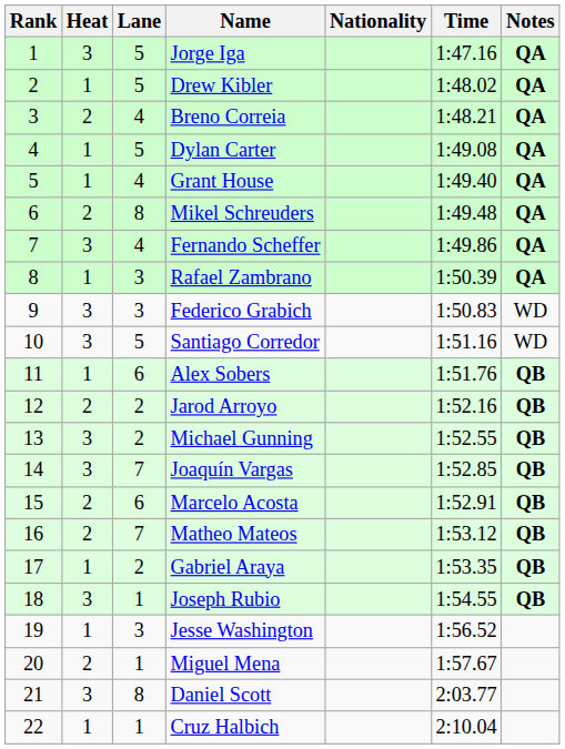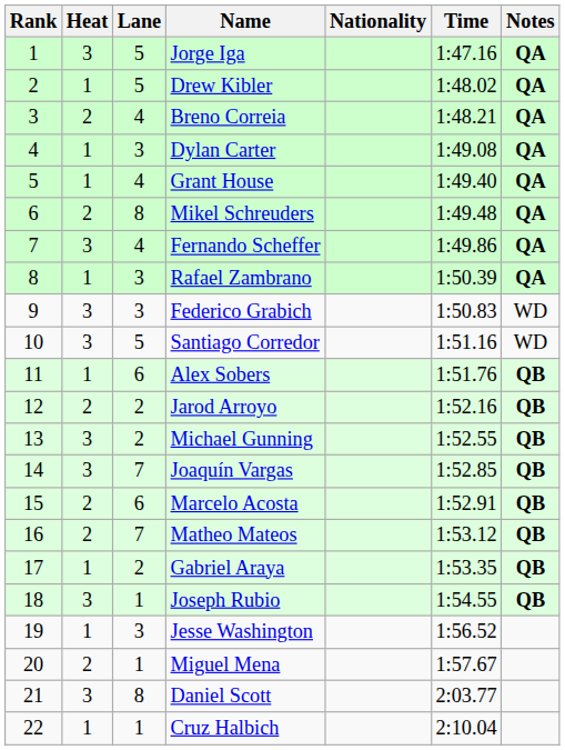 <table class="wikitable sortable" style="text-align:center">
 <tr>
 <th>Rank</th>
 <th>Heat</th>
 <th>Lane</th>
 <th>Name</th>
 <th>Nationality</th>
 <th>Time</th>
 <th>Notes</th>
 </tr>
 <tr bgcolor=ccffcc>
 <td>1</td>
 <td>3</td>
 <td>5</td>
 <td align=left><a href='#'>Jorge Iga</a></td>
 <td align=left></td>
 <td>1:47.16</td>
 <td><strong>QA</strong></td>
 </tr>
 <tr bgcolor=ccffcc>
 <td>2</td>
 <td>1</td>
 <td>5</td>
 <td align=left><a href='#'>Drew Kibler</a></td>
 <td align=left></td>
 <td>1:48.02</td>
 <td><strong>QA</strong></td>
 </tr>
 <tr bgcolor=ccffcc>
 <td>3</td>
 <td>2</td>
 <td>4</td>
 <td align=left><a href='#'>Breno Correia</a></td>
 <td align=left></td>
 <td>1:48.21</td>
 <td><strong>QA</strong></td>
 </tr>
 <tr bgcolor=ccffcc>
 <td>4</td>
 <td>1</td>
-<td>5</td>
+<td>3</td>
 <td align=left><a href='#'>Dylan Carter</a></td>
 <td align=left></td>
 <td>1:49.08</td>
 <td><strong>QA</strong></td>
 </tr>
 <tr bgcolor=ccffcc>
 <td>5</td>
 <td>1</td>
 <td>4</td>
 <td align=left><a href='#'>Grant House</a></td>
 <td align=left></td>
 <td>1:49.40</td>
 <td><strong>QA</strong></td>
 </tr>
 <tr bgcolor=ccffcc>
 <td>6</td>
 <td>2</td>
 <td>8</td>
 <td align=left><a href='#'>Mikel Schreuders</a></td>
 <td align=left></td>
 <td>1:49.48</td>
 <td><strong>QA</strong></td>
 </tr>
 <tr bgcolor=ccffcc>
 <td>7</td>
 <td>3</td>
 <td>4</td>
 <td align=left><a href='#'>Fernando Scheffer</a></td>
 <td align=left></td>
 <td>1:49.86</td>
 <td><strong>QA</strong></td>
 </tr>
 <tr bgcolor=ccffcc>
 <td>8</td>
 <td>1</td>
 <td>3</td>
 <td align=left><a href='#'>Rafael Zambrano</a></td>
 <td align=left></td>
 <td>1:50.39</td>
 <td><strong>QA</strong></td>
 </tr>
 <tr>
 <td>9</td>
 <td>3</td>
 <td>3</td>
 <td align=left><a href='#'>Federico Grabich</a></td>
 <td align=left></td>
 <td>1:50.83</td>
 <td>WD</td>
 </tr>
 <tr>
 <td>10</td>
 <td>3</td>
 <td>5</td>
 <td align=left><a href='#'>Santiago Corredor</a></td>
 <td align=left></td>
 <td>1:51.16</td>
 <td>WD</td>
 </tr>
 <tr bgcolor=ddffdd>
 <td>11</td>
 <td>1</td>
 <td>6</td>
 <td align=left><a href='#'>Alex Sobers</a></td>
 <td align=left></td>
 <td>1:51.76</td>
 <td><strong>QB</strong></td>
 </tr>
 <tr bgcolor=ddffdd>
 <td>12</td>
 <td>2</td>
 <td>2</td>
 <td align=left><a href='#'>Jarod Arroyo</a></td>
 <td align=left></td>
 <td>1:52.16</td>
 <td><strong>QB</strong></td>
 </tr>
 <tr bgcolor=ddffdd>
 <td>13</td>
 <td>3</td>
 <td>2</td>
 <td align=left><a href='#'>Michael Gunning</a></td>
 <td align=left></td>
 <td>1:52.55</td>
 <td><strong>QB</strong></td>
 </tr>
 <tr bgcolor=ddffdd>
 <td>14</td>
 <td>3</td>
 <td>7</td>
 <td align=left><a href='#'>Joaquín Vargas</a></td>
 <td align=left></td>
 <td>1:52.85</td>
 <td><strong>QB</strong></td>
 </tr>
 <tr bgcolor=ddffdd>
 <td>15</td>
 <td>2</td>
 <td>6</td>
 <td align=left><a href='#'>Marcelo Acosta</a></td>
 <td align=left></td>
 <td>1:52.91</td>
 <td><strong>QB</strong></td>
 </tr>
 <tr bgcolor=ddffdd>
 <td>16</td>
 <td>2</td>
 <td>7</td>
 <td align=left><a href='#'>Matheo Mateos</a></td>
 <td align=left></td>
 <td>1:53.12</td>
 <td><strong>QB</strong></td>
 </tr>
 <tr bgcolor=ddffdd>
 <td>17</td>
 <td>1</td>
 <td>2</td>
 <td align=left><a href='#'>Gabriel Araya</a></td>
 <td align=left></td>
 <td>1:53.35</td>
 <td><strong>QB</strong></td>
 </tr>
 <tr bgcolor=ddffdd>
 <td>18</td>
 <td>3</td>
 <td>1</td>
 <td align=left><a href='#'>Joseph Rubio</a></td>
 <td align=left></td>
 <td>1:54.55</td>
 <td><strong>QB</strong></td>
 </tr>
 <tr>
 <td>19</td>
 <td>1</td>
 <td>3</td>
 <td align=left><a href='#'>Jesse Washington</a></td>
 <td align=left></td>
 <td>1:56.52</td>
 <td></td>
 </tr>
 <tr>
 <td>20</td>
 <td>2</td>
 <td>1</td>
 <td align=left><a href='#'>Miguel Mena</a></td>
 <td align=left></td>
 <td>1:57.67</td>
 <td></td>
 </tr>
 <tr>
 <td>21</td>
 <td>3</td>
 <td>8</td>
 <td align=left><a href='#'>Daniel Scott</a></td>
 <td align=left></td>
 <td>2:03.77</td>
 <td></td>
 </tr>
 <tr>
 <td>22</td>
 <td>1</td>
 <td>1</td>
 <td align=left><a href='#'>Cruz Halbich</a></td>
 <td align=left></td>
 <td>2:10.04</td>
 <td></td>
 </tr>
 </table>
